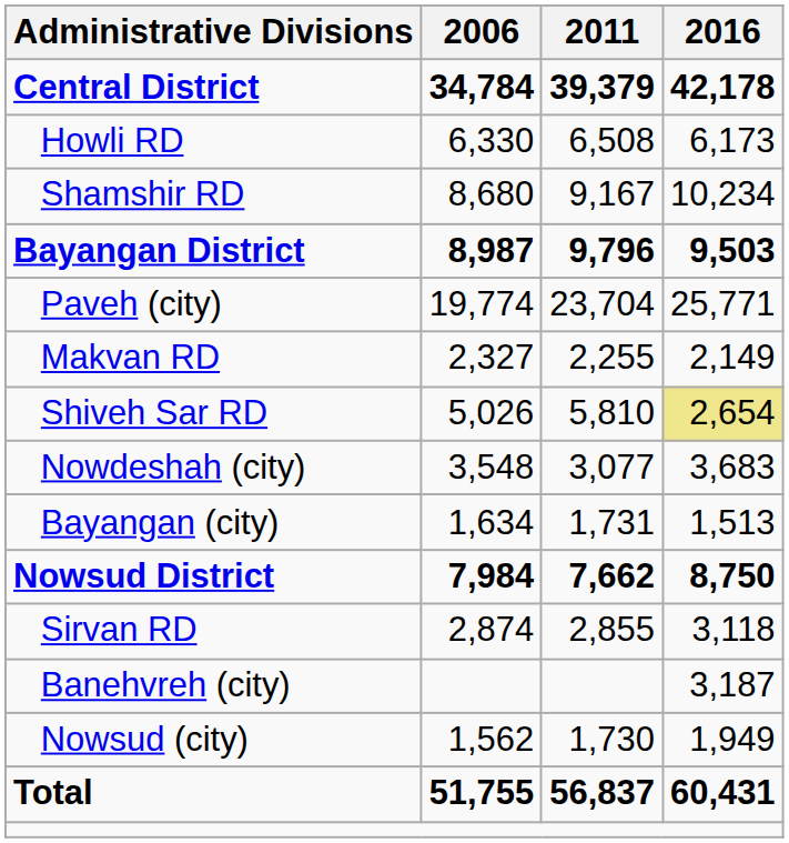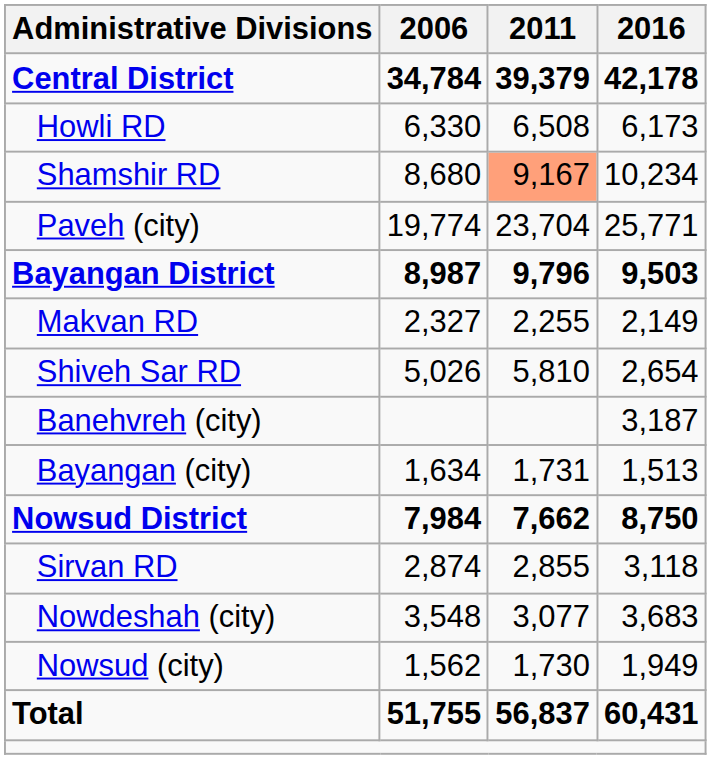 <table class="wikitable">
 <tr>
 <th>Administrative Divisions</th>
 <th>2006</th>
 <th>2011</th>
 <th>2016</th>
 </tr>
 <tr>
 <td><strong><a href='#'>Central District</a></strong></td>
 <td style="text-align: right;"><strong>34,784</strong></td>
 <td style="text-align: right;"><strong>39,379</strong></td>
 <td style="text-align: right;"><strong>42,178</strong></td>
 </tr>
 <tr>
 <td style="padding-left: 1em;"><a href='#'>Howli RD</a></td>
 <td style="text-align: right;">6,330</td>
 <td style="text-align: right;">6,508</td>
 <td style="text-align: right;">6,173</td>
 </tr>
 <tr>
 <td style="padding-left: 1em;"><a href='#'>Shamshir RD</a></td>
 <td style="text-align: right;">8,680</td>
-<td style="text-align: right;">9,167</td>
+<td style="background: lightsalmon; text-align: right;">9,167</td>
 <td style="text-align: right;">10,234</td>
+</tr>
+<tr>
+<td style="padding-left: 1em;"><a href='#'>Paveh</a> (city)</td>
+<td style="text-align: right;">19,774</td>
+<td style="text-align: right;">23,704</td>
+<td style="text-align: right;">25,771</td>
 </tr>
 <tr>
 <td><strong><a href='#'>Bayangan District</a></strong></td>
 <td style="text-align: right;"><strong>8,987</strong></td>
 <td style="text-align: right;"><strong>9,796</strong></td>
 <td style="text-align: right;"><strong>9,503</strong></td>
-</tr>
-<tr>
-<td style="padding-left: 1em;"><a href='#'>Paveh</a> (city)</td>
-<td style="text-align: right;">19,774</td>
-<td style="text-align: right;">23,704</td>
-<td style="text-align: right;">25,771</td>
 </tr>
 <tr>
 <td style="padding-left: 1em;"><a href='#'>Makvan RD</a></td>
 <td style="text-align: right;">2,327</td>
 <td style="text-align: right;">2,255</td>
 <td style="text-align: right;">2,149</td>
 </tr>
 <tr>
 <td style="padding-left: 1em;"><a href='#'>Shiveh Sar RD</a></td>
 <td style="text-align: right;">5,026</td>
 <td style="text-align: right;">5,810</td>
-<td style="background: khaki; text-align: right;">2,654</td>
+<td style="text-align: right;">2,654</td>
 </tr>
 <tr>
-<td style="padding-left: 1em;"><a href='#'>Nowdeshah</a> (city)</td>
-<td style="text-align: right;">3,548</td>
-<td style="text-align: right;">3,077</td>
-<td style="text-align: right;">3,683</td>
+<td style="padding-left: 1em;"><a href='#'>Banehvreh</a> (city)</td>
+<td style="text-align: right;"></td>
+<td style="text-align: right;"></td>
+<td style="text-align: right;">3,187</td>
 </tr>
 <tr>
 <td style="padding-left: 1em;"><a href='#'>Bayangan</a> (city)</td>
 <td style="text-align: right;">1,634</td>
 <td style="text-align: right;">1,731</td>
 <td style="text-align: right;">1,513</td>
 </tr>
 <tr>
 <td><strong><a href='#'>Nowsud District</a></strong></td>
 <td style="text-align: right;"><strong>7,984</strong></td>
 <td style="text-align: right;"><strong>7,662</strong></td>
 <td style="text-align: right;"><strong>8,750</strong></td>
 </tr>
 <tr>
 <td style="padding-left: 1em;"><a href='#'>Sirvan RD</a></td>
 <td style="text-align: right;">2,874</td>
 <td style="text-align: right;">2,855</td>
 <td style="text-align: right;">3,118</td>
 </tr>
 <tr>
-<td style="padding-left: 1em;"><a href='#'>Banehvreh</a> (city)</td>
-<td style="text-align: right;"></td>
-<td style="text-align: right;"></td>
-<td style="text-align: right;">3,187</td>
+<td style="padding-left: 1em;"><a href='#'>Nowdeshah</a> (city)</td>
+<td style="text-align: right;">3,548</td>
+<td style="text-align: right;">3,077</td>
+<td style="text-align: right;">3,683</td>
 </tr>
 <tr>
 <td style="padding-left: 1em;"><a href='#'>Nowsud</a> (city)</td>
 <td style="text-align: right;">1,562</td>
 <td style="text-align: right;">1,730</td>
 <td style="text-align: right;">1,949</td>
 </tr>
 <tr>
 <td><strong>Total</strong></td>
 <td style="text-align: right;"><strong>51,755</strong></td>
 <td style="text-align: right;"><strong>56,837</strong></td>
 <td style="text-align: right;"><strong>60,431</strong></td>
 </tr>
 <tr>
 <td colspan=4></td>
 </tr>
 </table>
